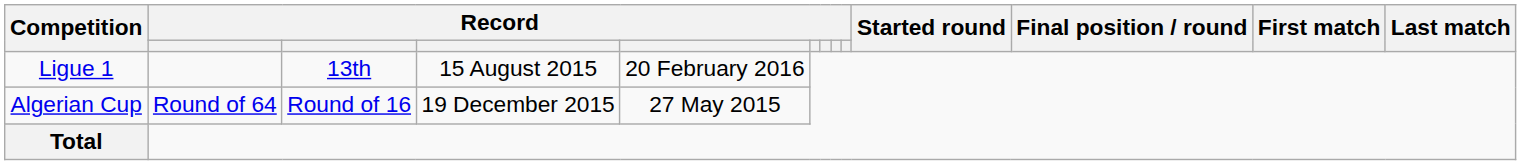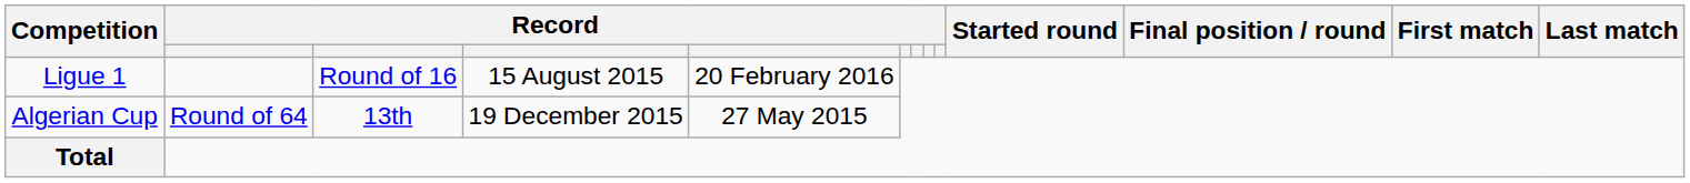 <table class="wikitable" style="text-align: center">
 <tr>
 <th rowspan=2>Competition</th>
 <th colspan=8>Record</th>
 <th rowspan=2>Started round</th>
 <th rowspan=2>Final position / round</th>
 <th rowspan=2>First match</th>
 <th rowspan=2>Last match</th>
 </tr>
 <tr>
 <th></th>
 <th></th>
 <th></th>
 <th></th>
 <th></th>
 <th></th>
 <th></th>
 <th></th>
 </tr>
 <tr>
 <td><a href='#'>Ligue 1</a><br></td>
 <td></td>
-<td><a href='#'>13th</a></td>
+<td><a href='#'>Round of 16</a></td>
 <td>15 August 2015</td>
 <td>20 February 2016</td>
 </tr>
 <tr>
 <td><a href='#'>Algerian Cup</a><br></td>
 <td><a href='#'>Round of 64</a></td>
-<td><a href='#'>Round of 16</a></td>
+<td><a href='#'>13th</a></td>
 <td>19 December 2015</td>
 <td>27 May 2015</td>
 </tr>
 <tr>
 <th>Total<br></th>
 </tr>
 </table>
